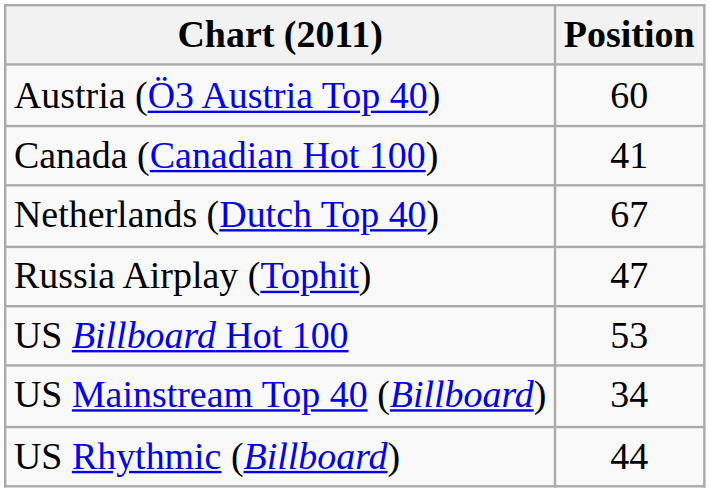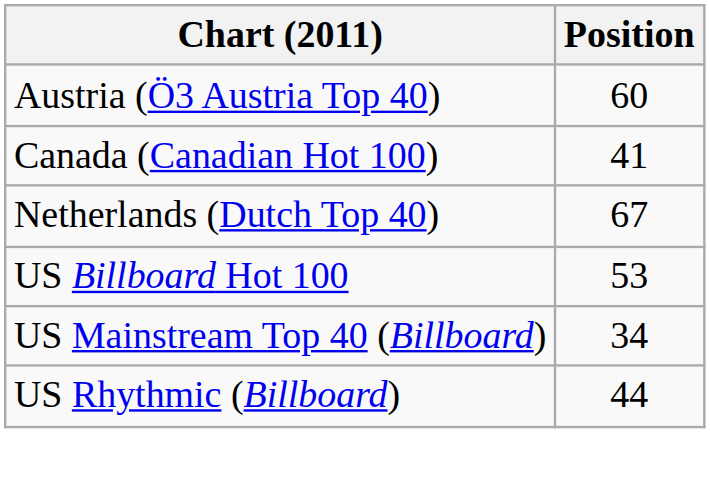 <table class="wikitable sortable">
 <tr>
 <th scope="col">Chart (2011)</th>
 <th scope="col">Position</th>
 </tr>
 <tr>
 <td>Austria (<a href='#'>Ö3 Austria Top 40</a>)</td>
 <td style="text-align:center;">60</td>
 </tr>
 <tr>
 <td>Canada (<a href='#'>Canadian Hot 100</a>)</td>
 <td align="center">41</td>
 </tr>
 <tr>
 <td>Netherlands (<a href='#'>Dutch Top 40</a>)</td>
 <td align="center">67</td>
 </tr>
 <tr>
-<td>Russia Airplay (<a href='#'>Tophit</a>)</td>
-<td style="text-align:center;">47</td>
-</tr>
-<tr>
 <td>US <a href='#'><em>Billboard</em> Hot 100</a></td>
 <td align="center">53</td>
 </tr>
 <tr>
 <td>US <a href='#'>Mainstream Top 40</a> (<em><a href='#'>Billboard</a></em>)</td>
 <td align="center">34</td>
 </tr>
 <tr>
 <td>US <a href='#'>Rhythmic</a> (<em><a href='#'>Billboard</a></em>)</td>
 <td align="center">44</td>
 </tr>
 </table>
